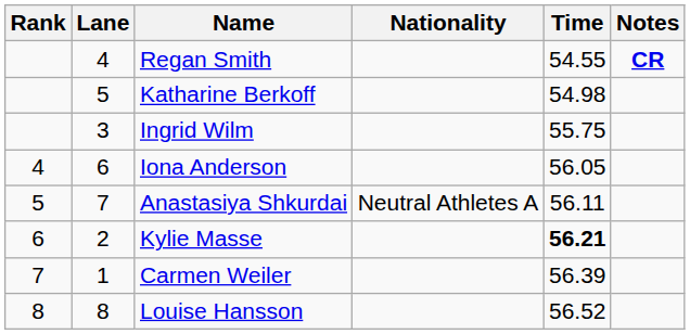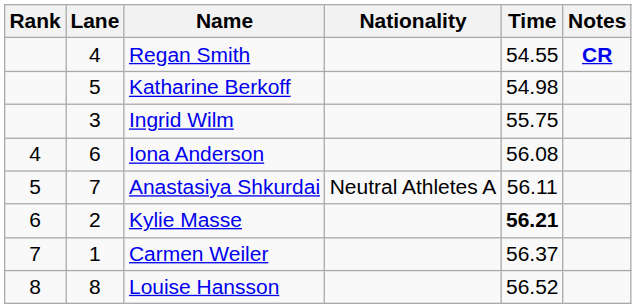 <table class="wikitable sortable" style="text-align:center">
 <tr>
 <th>Rank</th>
 <th>Lane</th>
 <th>Name</th>
 <th>Nationality</th>
 <th>Time</th>
 <th>Notes</th>
 </tr>
 <tr>
 <td></td>
 <td>4</td>
 <td align=left><a href='#'>Regan Smith</a></td>
 <td align=left></td>
 <td>54.55</td>
 <td><strong><a href='#'>CR</a></strong></td>
 </tr>
 <tr>
 <td></td>
 <td>5</td>
 <td align=left><a href='#'>Katharine Berkoff</a></td>
 <td align=left></td>
 <td>54.98</td>
 <td></td>
 </tr>
 <tr>
 <td></td>
 <td>3</td>
 <td align=left><a href='#'>Ingrid Wilm</a></td>
 <td align=left></td>
 <td>55.75</td>
 <td></td>
 </tr>
 <tr>
 <td>4</td>
 <td>6</td>
 <td align=left><a href='#'>Iona Anderson</a></td>
 <td align=left></td>
-<td>56.05</td>
+<td>56.08</td>
 <td></td>
 </tr>
 <tr>
 <td>5</td>
 <td>7</td>
 <td align=left><a href='#'>Anastasiya Shkurdai</a></td>
 <td align=left> Neutral Athletes A</td>
 <td>56.11</td>
 <td></td>
 </tr>
 <tr>
 <td>6</td>
 <td>2</td>
 <td align=left><a href='#'>Kylie Masse</a></td>
 <td align=left></td>
 <td><strong>56.21</strong></td>
 <td></td>
 </tr>
 <tr>
 <td>7</td>
 <td>1</td>
 <td align=left><a href='#'>Carmen Weiler</a></td>
 <td align=left></td>
-<td>56.39</td>
+<td>56.37</td>
 <td></td>
 </tr>
 <tr>
 <td>8</td>
 <td>8</td>
 <td align=left><a href='#'>Louise Hansson</a></td>
 <td align=left></td>
 <td>56.52</td>
 <td></td>
 </tr>
 </table>
